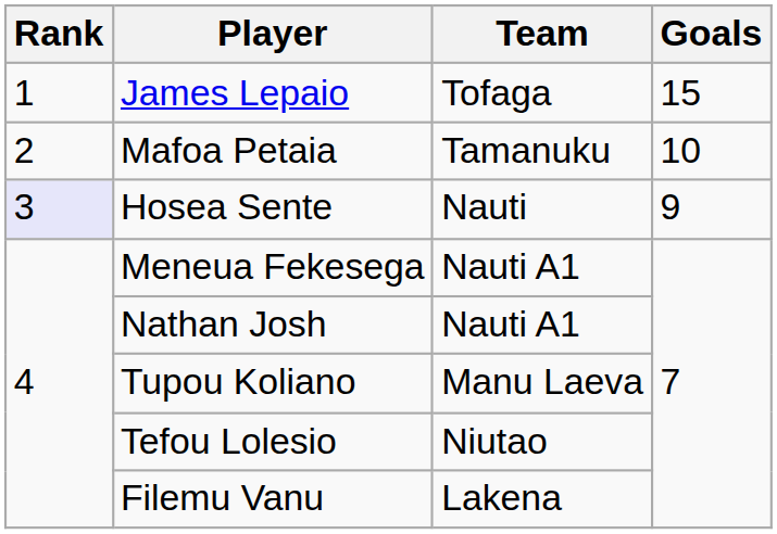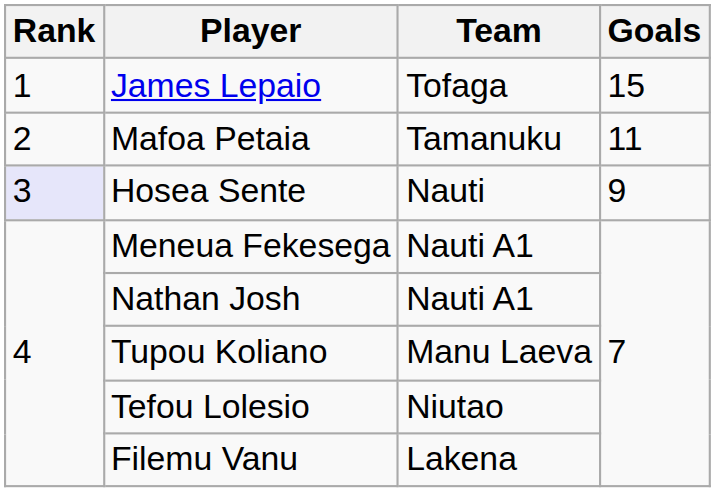 <table class="wikitable">
 <tr>
 <th>Rank</th>
 <th>Player</th>
 <th>Team</th>
 <th>Goals</th>
 </tr>
 <tr>
 <td>1</td>
 <td><a href='#'>James Lepaio</a></td>
 <td>Tofaga</td>
 <td>15</td>
 </tr>
 <tr>
 <td>2</td>
 <td>Mafoa Petaia</td>
 <td>Tamanuku</td>
-<td>10</td>
+<td>11</td>
 </tr>
 <tr>
 <td style="background: lavender;">3</td>
 <td>Hosea Sente</td>
 <td>Nauti</td>
 <td>9</td>
 </tr>
 <tr>
 <td rowspan=5>4</td>
 <td>Meneua Fekesega</td>
 <td>Nauti A1</td>
 <td rowspan=5>7</td>
 </tr>
 <tr>
 <td>Nathan Josh</td>
 <td>Nauti A1</td>
 </tr>
 <tr>
 <td>Tupou Koliano</td>
 <td>Manu Laeva</td>
 </tr>
 <tr>
 <td>Tefou Lolesio</td>
 <td>Niutao</td>
 </tr>
 <tr>
 <td>Filemu Vanu</td>
 <td>Lakena</td>
 </tr>
 </table>
